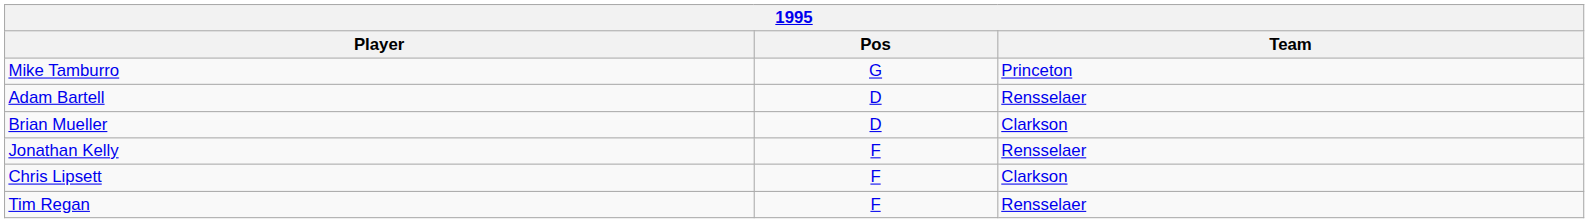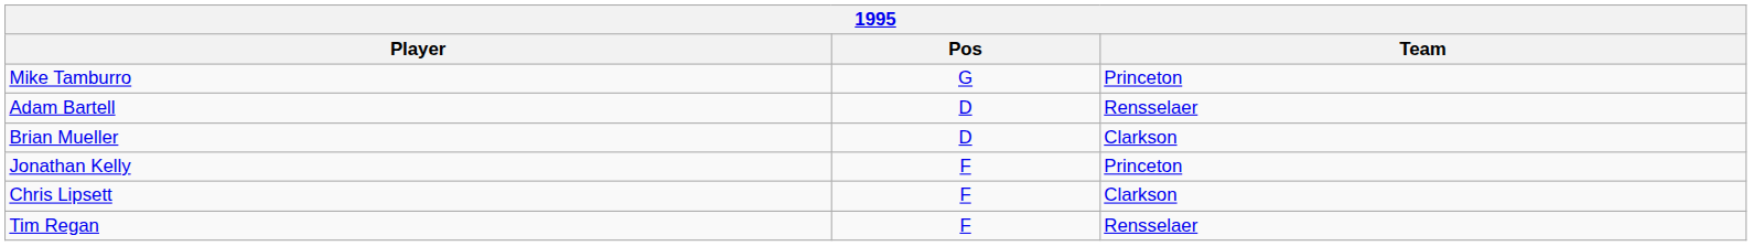 <table class="wikitable" width=95%>
 <tr>
 <th colspan=3><a href='#'>1995</a></th>
 </tr>
 <tr>
 <th>Player</th>
 <th>Pos</th>
 <th>Team</th>
 </tr>
 <tr>
 <td><a href='#'>Mike Tamburro</a></td>
 <td align=center><a href='#'>G</a></td>
 <td><a href='#'>Princeton</a></td>
 </tr>
 <tr>
 <td><a href='#'>Adam Bartell</a></td>
 <td align=center><a href='#'>D</a></td>
 <td><a href='#'>Rensselaer</a></td>
 </tr>
 <tr>
 <td><a href='#'>Brian Mueller</a></td>
 <td align=center><a href='#'>D</a></td>
 <td><a href='#'>Clarkson</a></td>
 </tr>
 <tr>
 <td><a href='#'>Jonathan Kelly</a></td>
 <td align=center><a href='#'>F</a></td>
-<td><a href='#'>Rensselaer</a></td>
+<td><a href='#'>Princeton</a></td>
 </tr>
 <tr>
 <td><a href='#'>Chris Lipsett</a></td>
 <td align=center><a href='#'>F</a></td>
 <td><a href='#'>Clarkson</a></td>
 </tr>
 <tr>
 <td><a href='#'>Tim Regan</a></td>
 <td align=center><a href='#'>F</a></td>
 <td><a href='#'>Rensselaer</a></td>
 </tr>
 </table>
